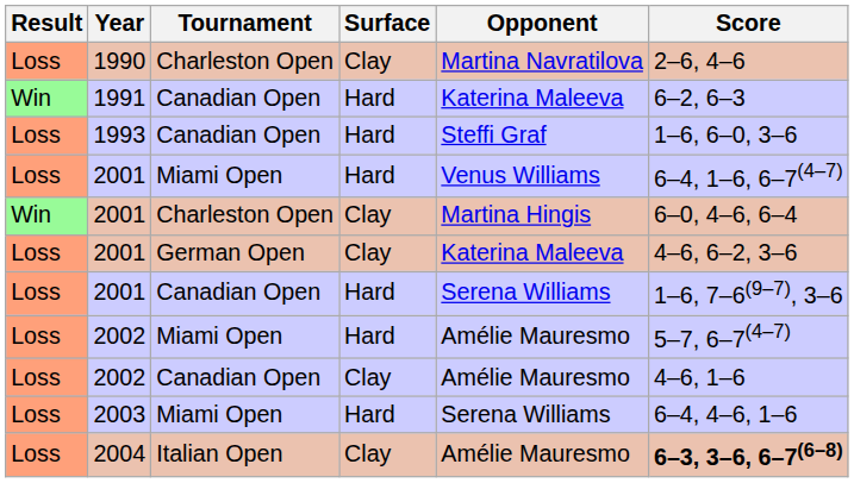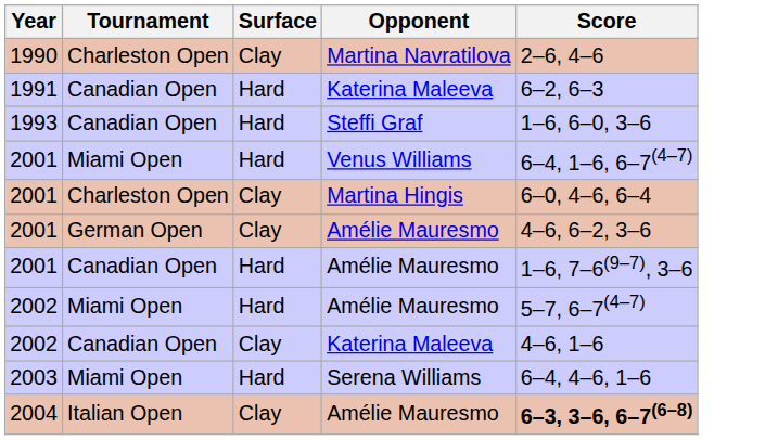 <table class="sortable wikitable">
 <tr>
-<th>Result</th>
 <th>Year</th>
 <th>Tournament</th>
 <th>Surface</th>
 <th>Opponent</th>
 <th class=unsortable>Score</th>
 </tr>
 <tr bgcolor=#EBC2AF>
-<td bgcolor=ffa07a>Loss</td>
 <td>1990</td>
 <td>Charleston Open</td>
 <td>Clay</td>
 <td> <a href='#'>Martina Navratilova</a></td>
 <td>2–6, 4–6</td>
 </tr>
 <tr bgcolor=#CCCCFF>
-<td bgcolor=98FB98>Win</td>
 <td>1991</td>
 <td>Canadian Open</td>
 <td>Hard</td>
 <td> <a href='#'>Katerina Maleeva</a></td>
 <td>6–2, 6–3</td>
 </tr>
 <tr bgcolor=#CCCCFF>
-<td bgcolor=ffa07a>Loss</td>
 <td>1993</td>
 <td>Canadian Open</td>
 <td>Hard</td>
 <td> <a href='#'>Steffi Graf</a></td>
 <td>1–6, 6–0, 3–6</td>
 </tr>
 <tr bgcolor=#CCCCFF>
-<td bgcolor=ffa07a>Loss</td>
 <td>2001</td>
 <td>Miami Open</td>
 <td>Hard</td>
 <td> <a href='#'>Venus Williams</a></td>
 <td>6–4, 1–6, 6–7<sup>(4–7)</sup></td>
 </tr>
 <tr bgcolor=#EBC2AF>
-<td bgcolor=98fb98>Win</td>
 <td>2001</td>
 <td>Charleston Open</td>
 <td>Clay</td>
 <td> <a href='#'>Martina Hingis</a></td>
 <td>6–0, 4–6, 6–4</td>
 </tr>
 <tr bgcolor=#EBC2AF>
-<td bgcolor=ffa07a>Loss</td>
 <td>2001</td>
 <td>German Open</td>
 <td>Clay</td>
-<td> <a href='#'>Katerina Maleeva</a></td>
+<td> <a href='#'>Amélie Mauresmo</a></td>
 <td>4–6, 6–2, 3–6</td>
 </tr>
 <tr bgcolor=#CCCCFF>
-<td bgcolor=ffa07a>Loss</td>
 <td>2001</td>
 <td>Canadian Open</td>
 <td>Hard</td>
-<td> <a href='#'>Serena Williams</a></td>
+<td> Amélie Mauresmo</td>
 <td>1–6, 7–6<sup>(9–7)</sup>, 3–6</td>
 </tr>
 <tr bgcolor=#CCCCFF>
-<td bgcolor=ffa07a>Loss</td>
 <td>2002</td>
 <td>Miami Open</td>
 <td>Hard</td>
 <td> Amélie Mauresmo</td>
 <td>5–7, 6–7<sup>(4–7)</sup></td>
 </tr>
 <tr bgcolor=#CCCCFF>
-<td bgcolor=ffa07a>Loss</td>
 <td>2002</td>
 <td>Canadian Open</td>
 <td>Clay</td>
-<td> Amélie Mauresmo</td>
+<td> <a href='#'>Katerina Maleeva</a></td>
 <td>4–6, 1–6</td>
 </tr>
 <tr bgcolor=#CCCCFF>
-<td bgcolor=ffa07a>Loss</td>
 <td>2003</td>
 <td>Miami Open</td>
 <td>Hard</td>
 <td> Serena Williams</td>
 <td>6–4, 4–6, 1–6</td>
 </tr>
 <tr bgcolor=#EBC2AF>
-<td bgcolor=ffa07a>Loss</td>
 <td>2004</td>
 <td>Italian Open</td>
 <td>Clay</td>
 <td> Amélie Mauresmo</td>
 <td><strong>6–3, 3–6, 6–7<sup>(6–8)</sup></strong></td>
 </tr>
 </table>
